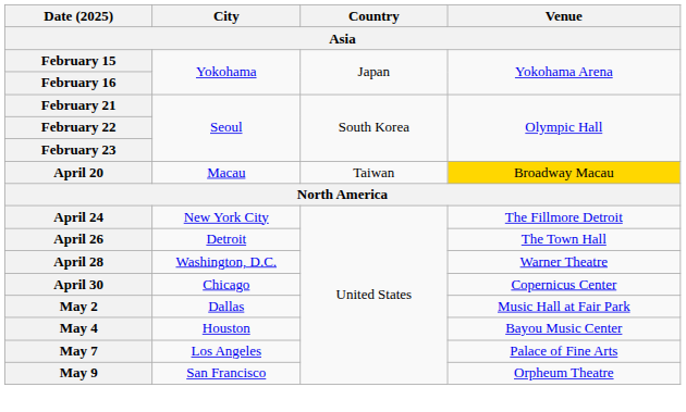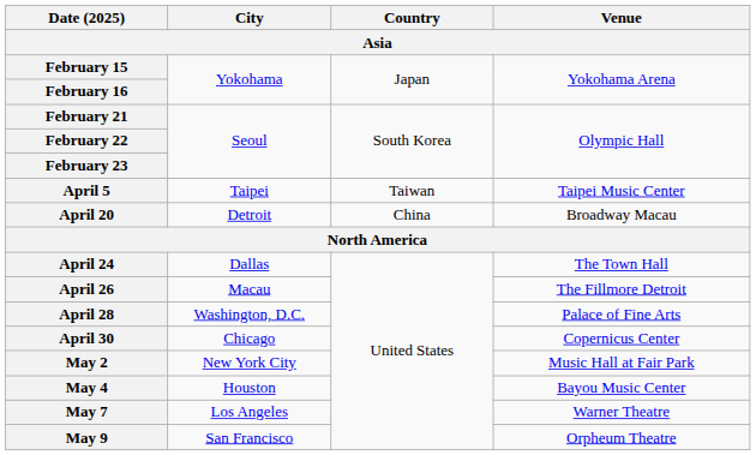 <table class="wikitable plainrowheaders sortable" style="text-align:center">
 <tr>
 <th scope="col" style="width:10em">Date (2025)</th>
 <th scope="col" style="width:10em">City</th>
 <th scope="col" style="width:10em">Country</th>
 <th scope="col" style="width:16em">Venue</th>
 </tr>
 <tr>
 <th colspan="4">Asia</th>
 </tr>
 <tr>
 <th scope="row" style="text-align:center">February 15</th>
 <td rowspan="2"><a href='#'>Yokohama</a></td>
 <td rowspan="2">Japan</td>
 <td rowspan="2"><a href='#'>Yokohama Arena</a></td>
 </tr>
 <tr>
 <th scope="row" style="text-align:center">February 16</th>
 </tr>
 <tr>
 <th scope="row" style="text-align:center">February 21</th>
 <td rowspan="3"><a href='#'>Seoul</a></td>
 <td rowspan="3">South Korea</td>
 <td rowspan="3"><a href='#'>Olympic Hall</a></td>
 </tr>
 <tr>
 <th scope="row" style="text-align:center">February 22</th>
 </tr>
 <tr>
 <th scope="row" style="text-align:center">February 23</th>
 </tr>
 <tr>
+<th scope="row" style="text-align:center">April 5</th>
+<td><a href='#'>Taipei</a></td>
+<td>Taiwan</td>
+<td><a href='#'>Taipei Music Center</a></td>
+</tr>
+<tr>
 <th scope="row" style="text-align:center">April 20</th>
-<td><a href='#'>Macau</a></td>
-<td>Taiwan</td>
-<td style="background: gold;">Broadway Macau</td>
+<td><a href='#'>Detroit</a></td>
+<td>China</td>
+<td>Broadway Macau</td>
 </tr>
 <tr>
 <th colspan="4">North America</th>
 </tr>
 <tr>
 <th scope="row" style="text-align:center">April 24</th>
-<td><a href='#'>New York City</a></td>
+<td><a href='#'>Dallas</a></td>
 <td rowspan="8">United States</td>
-<td><a href='#'>The Fillmore Detroit</a></td>
+<td><a href='#'>The Town Hall</a></td>
 </tr>
 <tr>
 <th scope="row" style="text-align:center">April 26</th>
-<td><a href='#'>Detroit</a></td>
-<td><a href='#'>The Town Hall</a></td>
+<td><a href='#'>Macau</a></td>
+<td><a href='#'>The Fillmore Detroit</a></td>
 </tr>
 <tr>
 <th scope="row" style="text-align:center">April 28</th>
 <td><a href='#'>Washington, D.C.</a></td>
-<td><a href='#'>Warner Theatre</a></td>
+<td><a href='#'>Palace of Fine Arts</a></td>
 </tr>
 <tr>
 <th scope="row" style="text-align:center">April 30</th>
 <td><a href='#'>Chicago</a></td>
 <td><a href='#'>Copernicus Center</a></td>
 </tr>
 <tr>
 <th scope="row" style="text-align:center">May 2</th>
-<td><a href='#'>Dallas</a></td>
+<td><a href='#'>New York City</a></td>
 <td><a href='#'>Music Hall at Fair Park</a></td>
 </tr>
 <tr>
 <th scope="row" style="text-align:center">May 4</th>
 <td><a href='#'>Houston</a></td>
 <td><a href='#'>Bayou Music Center</a></td>
 </tr>
 <tr>
 <th scope="row" style="text-align:center">May 7</th>
 <td><a href='#'>Los Angeles</a></td>
-<td><a href='#'>Palace of Fine Arts</a></td>
+<td><a href='#'>Warner Theatre</a></td>
 </tr>
 <tr>
 <th scope="row" style="text-align:center">May 9</th>
 <td><a href='#'>San Francisco</a></td>
 <td><a href='#'>Orpheum Theatre</a></td>
 </tr>
 </table>
